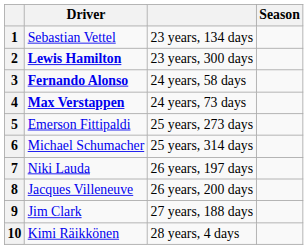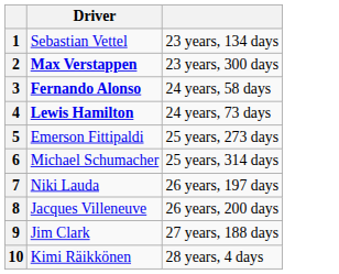 <table class="wikitable sortable">
 <tr>
 <th></th>
 <th scope=col>Driver</th>
 <th scope=col class="unsortable"></th>
-<th scope=col>Season</th>
 </tr>
 <tr style="text-align:center;">
 <th scope=row>1</th>
 <td data-sort-value="VET" align=left> <a href='#'>Sebastian Vettel</a></td>
 <td align=left>23 years, 134 days</td>
-<td></td>
 </tr>
 <tr style="text-align:center;">
 <th scope=row>2</th>
-<td data-sort-value="HAM" align=left> <strong><a href='#'>Lewis Hamilton</a></strong></td>
+<td data-sort-value="VER" align=left> <strong><a href='#'>Max Verstappen</a></strong></td>
 <td align=left>23 years, 300 days</td>
-<td></td>
 </tr>
 <tr style="text-align:center;">
 <th scope=row>3</th>
 <td data-sort-value="ALO" align=left> <strong><a href='#'>Fernando Alonso</a></strong></td>
 <td align=left>24 years, 58 days</td>
-<td></td>
 </tr>
 <tr style="text-align:center;">
 <th scope=row>4</th>
-<td data-sort-value="VER" align=left> <strong><a href='#'>Max Verstappen</a></strong></td>
+<td data-sort-value="HAM" align=left> <strong><a href='#'>Lewis Hamilton</a></strong></td>
 <td align=left>24 years, 73 days</td>
-<td></td>
 </tr>
 <tr style="text-align:center;">
 <th scope=row>5</th>
 <td data-sort-value="FIT" align=left> <a href='#'>Emerson Fittipaldi</a></td>
 <td align=left>25 years, 273 days</td>
-<td></td>
 </tr>
 <tr style="text-align:center;">
 <th scope=row>6</th>
 <td data-sort-value="SCH" align=left> <a href='#'>Michael Schumacher</a></td>
 <td align=left>25 years, 314 days</td>
-<td></td>
 </tr>
 <tr style="text-align:center;">
 <th scope=row>7</th>
 <td data-sort-value="LAU" align=left> <a href='#'>Niki Lauda</a></td>
 <td align=left>26 years, 197 days</td>
-<td></td>
 </tr>
 <tr style="text-align:center;">
 <th scope=row>8</th>
 <td data-sort-value="VIL" align=left> <a href='#'>Jacques Villeneuve</a></td>
 <td align=left>26 years, 200 days</td>
-<td></td>
 </tr>
 <tr style="text-align:center;">
 <th scope=row>9</th>
 <td data-sort-value="CLA" align=left> <a href='#'>Jim Clark</a></td>
 <td align=left>27 years, 188 days</td>
-<td></td>
 </tr>
 <tr style="text-align:center;">
 <th scope=row>10</th>
 <td data-sort-value="RAI" align=left> <a href='#'>Kimi Räikkönen</a></td>
 <td align=left>28 years, 4 days</td>
-<td></td>
 </tr>
 </table>
